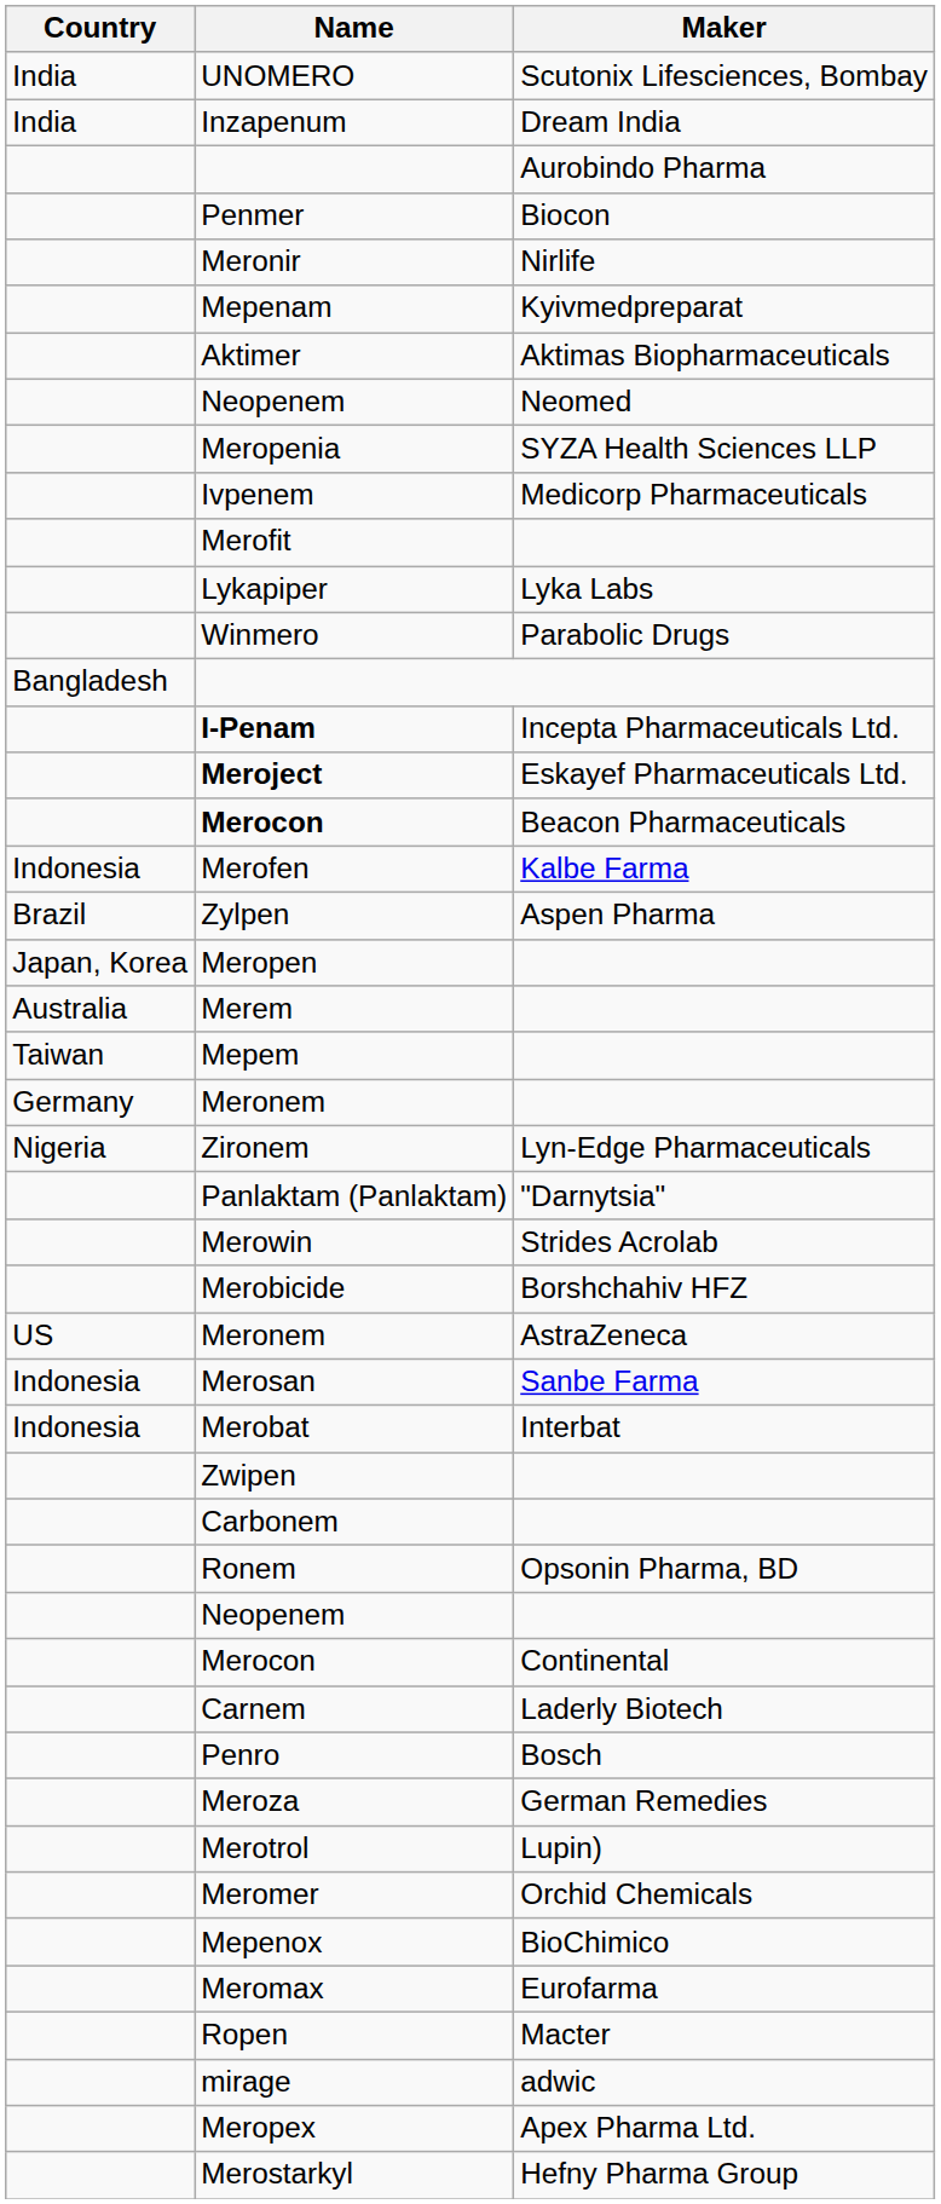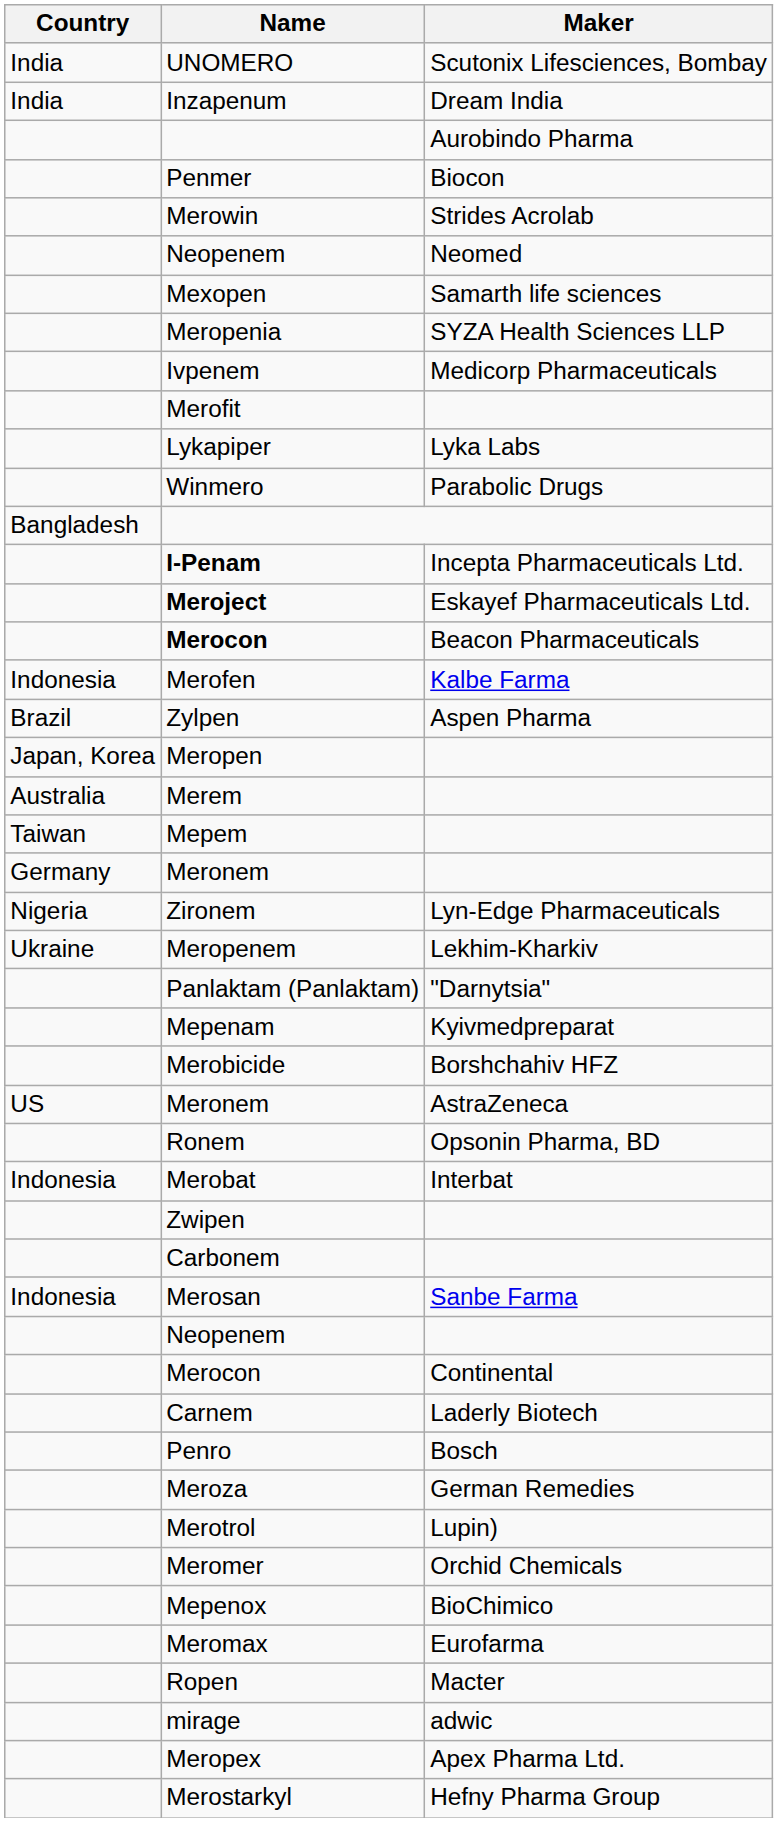 <table class="wikitable">
 <tr>
 <th>Country</th>
 <th>Name</th>
 <th>Maker</th>
 </tr>
 <tr>
 <td>India</td>
 <td>UNOMERO</td>
 <td>Scutonix Lifesciences, Bombay</td>
 </tr>
 <tr>
 <td>India</td>
 <td>Inzapenum</td>
 <td>Dream India</td>
 </tr>
 <tr>
 <td></td>
 <td></td>
 <td>Aurobindo Pharma</td>
 </tr>
 <tr>
 <td></td>
 <td>Penmer</td>
 <td>Biocon</td>
 </tr>
 <tr>
 <td></td>
-<td>Meronir</td>
-<td>Nirlife</td>
-</tr>
-<tr>
-<td></td>
-<td>Mepenam</td>
-<td>Kyivmedpreparat</td>
-</tr>
-<tr>
-<td></td>
-<td>Aktimer</td>
-<td>Aktimas Biopharmaceuticals</td>
+<td>Merowin</td>
+<td>Strides Acrolab</td>
 </tr>
 <tr>
 <td></td>
 <td>Neopenem</td>
 <td>Neomed</td>
+</tr>
+<tr>
+<td></td>
+<td>Mexopen</td>
+<td>Samarth life sciences</td>
 </tr>
 <tr>
 <td></td>
 <td>Meropenia</td>
 <td>SYZA Health Sciences LLP</td>
 </tr>
 <tr>
 <td></td>
 <td>Ivpenem</td>
 <td>Medicorp Pharmaceuticals</td>
 </tr>
 <tr>
 <td></td>
 <td>Merofit</td>
 <td></td>
 </tr>
 <tr>
 <td></td>
 <td>Lykapiper</td>
 <td>Lyka Labs</td>
 </tr>
 <tr>
 <td></td>
 <td>Winmero</td>
 <td>Parabolic Drugs</td>
 </tr>
 <tr>
 <td>Bangladesh</td>
 </tr>
 <tr>
 <td></td>
 <td><strong>I-Penam</strong></td>
 <td>Incepta Pharmaceuticals Ltd.</td>
 </tr>
 <tr>
 <td></td>
 <td><strong>Meroject</strong></td>
 <td>Eskayef Pharmaceuticals Ltd.</td>
 </tr>
 <tr>
 <td></td>
 <td><strong>Merocon</strong></td>
 <td>Beacon Pharmaceuticals</td>
 </tr>
 <tr>
 <td>Indonesia</td>
 <td>Merofen</td>
 <td><a href='#'>Kalbe Farma</a></td>
 </tr>
 <tr>
 <td>Brazil</td>
 <td>Zylpen</td>
 <td>Aspen Pharma</td>
 </tr>
 <tr>
 <td>Japan, Korea</td>
 <td>Meropen</td>
 <td></td>
 </tr>
 <tr>
 <td>Australia</td>
 <td>Merem</td>
 <td></td>
 </tr>
 <tr>
 <td>Taiwan</td>
 <td>Mepem</td>
 <td></td>
 </tr>
 <tr>
 <td>Germany</td>
 <td>Meronem</td>
 <td></td>
 </tr>
 <tr>
 <td>Nigeria</td>
 <td>Zironem</td>
 <td>Lyn-Edge Pharmaceuticals</td>
 </tr>
 <tr>
+<td>Ukraine</td>
+<td>Meropenem</td>
+<td>Lekhim-Kharkiv</td>
+</tr>
+<tr>
 <td></td>
 <td>Panlaktam (Panlaktam)</td>
 <td>"Darnytsia"</td>
 </tr>
 <tr>
 <td></td>
-<td>Merowin</td>
-<td>Strides Acrolab</td>
+<td>Mepenam</td>
+<td>Kyivmedpreparat</td>
 </tr>
 <tr>
 <td></td>
 <td>Merobicide</td>
 <td>Borshchahiv HFZ</td>
 </tr>
 <tr>
 <td>US</td>
 <td>Meronem</td>
 <td>AstraZeneca</td>
 </tr>
 <tr>
-<td>Indonesia</td>
-<td>Merosan</td>
-<td><a href='#'>Sanbe Farma</a></td>
+<td></td>
+<td>Ronem</td>
+<td>Opsonin Pharma, BD</td>
 </tr>
 <tr>
 <td>Indonesia</td>
 <td>Merobat</td>
 <td>Interbat</td>
 </tr>
 <tr>
 <td></td>
 <td>Zwipen</td>
 <td></td>
 </tr>
 <tr>
 <td></td>
 <td>Carbonem</td>
 <td></td>
 </tr>
 <tr>
-<td></td>
-<td>Ronem</td>
-<td>Opsonin Pharma, BD</td>
+<td>Indonesia</td>
+<td>Merosan</td>
+<td><a href='#'>Sanbe Farma</a></td>
 </tr>
 <tr>
 <td></td>
 <td>Neopenem</td>
 <td></td>
 </tr>
 <tr>
 <td></td>
 <td>Merocon</td>
 <td>Continental</td>
 </tr>
 <tr>
 <td></td>
 <td>Carnem</td>
 <td>Laderly Biotech</td>
 </tr>
 <tr>
 <td></td>
 <td>Penro</td>
 <td>Bosch</td>
 </tr>
 <tr>
 <td></td>
 <td>Meroza</td>
 <td>German Remedies</td>
 </tr>
 <tr>
 <td></td>
 <td>Merotrol</td>
 <td>Lupin)</td>
 </tr>
 <tr>
 <td></td>
 <td>Meromer</td>
 <td>Orchid Chemicals</td>
 </tr>
 <tr>
 <td></td>
 <td>Mepenox</td>
 <td>BioChimico</td>
 </tr>
 <tr>
 <td></td>
 <td>Meromax</td>
 <td>Eurofarma</td>
 </tr>
 <tr>
 <td></td>
 <td>Ropen</td>
 <td>Macter</td>
 </tr>
 <tr>
 <td></td>
 <td>mirage</td>
 <td>adwic</td>
 </tr>
 <tr>
 <td></td>
 <td>Meropex</td>
 <td>Apex Pharma Ltd.</td>
 </tr>
 <tr>
 <td></td>
 <td>Merostarkyl</td>
 <td>Hefny Pharma Group</td>
 </tr>
 </table>
